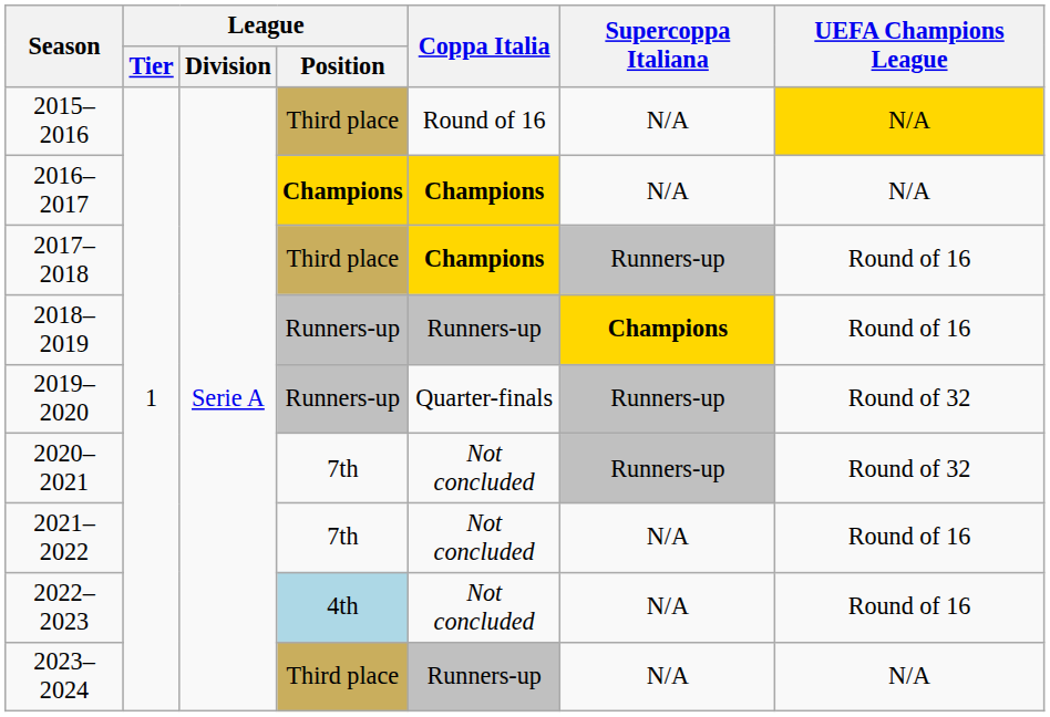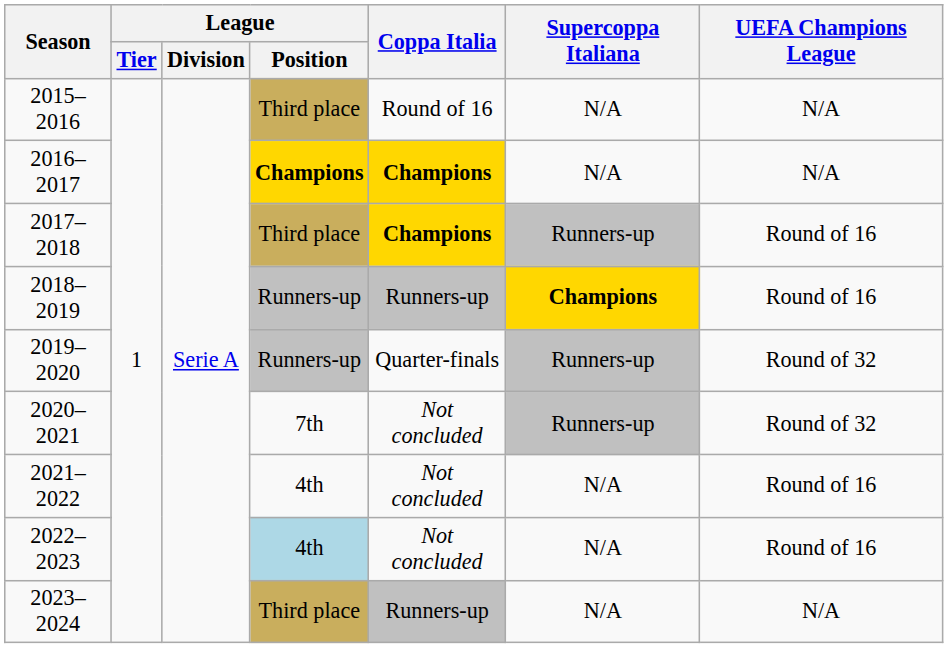 <table class="wikitable" style="font-size:90%; text-align:center;">
 <tr>
 <th rowspan="2">Season</th>
 <th colspan="3">League</th>
 <th rowspan="2"><a href='#'>Coppa Italia</a></th>
 <th rowspan="2"><a href='#'>Supercoppa Italiana</a></th>
 <th rowspan="2"><a href='#'>UEFA Champions League</a></th>
 </tr>
 <tr>
 <th><a href='#'>Tier</a></th>
 <th>Division</th>
 <th>Position</th>
 </tr>
 <tr>
 <td>2015–2016</td>
 <td rowspan="9">1</td>
 <td rowspan="9"><a href='#'>Serie A</a></td>
 <td style="background:#C9AE5D;">Third place</td>
 <td>Round of 16</td>
 <td>N/A</td>
-<td style="background: gold;">N/A</td>
+<td>N/A</td>
 </tr>
 <tr>
 <td>2016–2017</td>
 <td style="background:gold;"><strong>Champions</strong></td>
 <td style="background:gold;"><strong>Champions</strong></td>
 <td>N/A</td>
 <td>N/A</td>
 </tr>
 <tr>
 <td>2017–2018</td>
 <td style="background:#C9AE5D;">Third place</td>
 <td style="background:gold;"><strong>Champions</strong></td>
 <td style="background:silver;">Runners-up</td>
 <td>Round of 16</td>
 </tr>
 <tr>
 <td>2018–2019</td>
 <td style="background:silver;">Runners-up</td>
 <td style="background:silver;">Runners-up</td>
 <td style="background:gold;"><strong>Champions</strong></td>
 <td>Round of 16</td>
 </tr>
 <tr>
 <td>2019–2020</td>
 <td style="background:silver;">Runners-up</td>
 <td>Quarter-finals</td>
 <td style="background:silver;">Runners-up</td>
 <td>Round of 32</td>
 </tr>
 <tr>
 <td>2020–2021</td>
 <td>7th</td>
 <td><em>Not concluded</em></td>
 <td style="background:silver;">Runners-up</td>
 <td>Round of 32</td>
 </tr>
 <tr>
 <td>2021–2022</td>
-<td>7th</td>
+<td>4th</td>
 <td><em>Not concluded</em></td>
 <td>N/A</td>
 <td>Round of 16</td>
 </tr>
 <tr>
 <td>2022–2023</td>
 <td style="background: lightblue;">4th</td>
 <td><em>Not concluded</em></td>
 <td>N/A</td>
 <td>Round of 16</td>
 </tr>
 <tr>
 <td>2023–2024</td>
 <td style="background:#C9AE5D;">Third place</td>
 <td style="background:silver;">Runners-up</td>
 <td>N/A</td>
 <td>N/A</td>
 </tr>
 </table>
